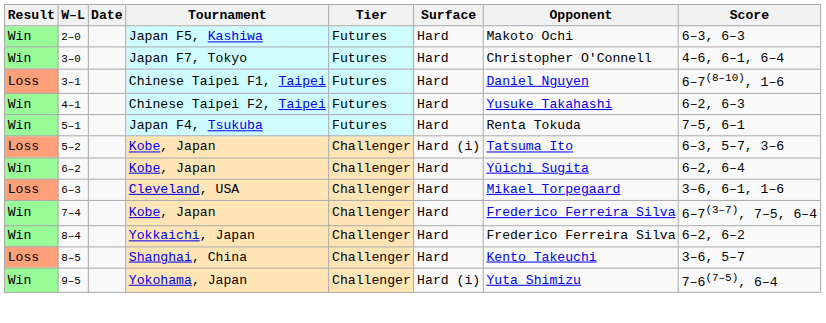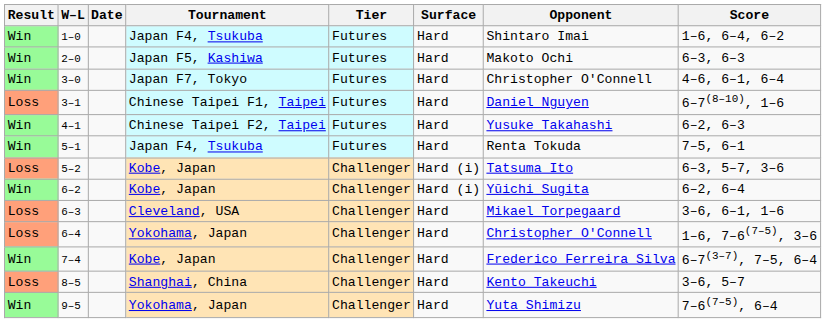 <table class="sortable wikitable">
 <tr>
 <th>Result</th>
 <th class="unsortable">W–L</th>
 <th>Date</th>
 <th>Tournament</th>
 <th>Tier</th>
 <th>Surface</th>
 <th>Opponent</th>
 <th class="unsortable">Score</th>
+</tr>
+<tr>
+<td bgcolor=98FB98>Win</td>
+<td><small>1–0</small></td>
+<td></td>
+<td style="background:#cffcff;">Japan F4, <a href='#'>Tsukuba</a></td>
+<td style="background:#cffcff;">Futures</td>
+<td>Hard</td>
+<td> Shintaro Imai</td>
+<td>1–6, 6–4, 6–2</td>
 </tr>
 <tr>
 <td bgcolor=98FB98>Win</td>
 <td><small>2–0</small></td>
 <td></td>
 <td style="background:#cffcff;">Japan F5, <a href='#'>Kashiwa</a></td>
 <td style="background:#cffcff;">Futures</td>
 <td>Hard</td>
 <td> Makoto Ochi</td>
 <td>6–3, 6–3</td>
 </tr>
 <tr>
 <td bgcolor=98FB98>Win</td>
 <td><small>3–0</small></td>
 <td></td>
 <td style="background:#cffcff;">Japan F7, Tokyo</td>
 <td style="background:#cffcff;">Futures</td>
 <td>Hard</td>
 <td> Christopher O'Connell</td>
 <td>4–6, 6–1, 6–4</td>
 </tr>
 <tr>
 <td bgcolor=FFA07A>Loss</td>
 <td><small>3–1</small></td>
 <td></td>
 <td style="background:#cffcff;">Chinese Taipei F1, <a href='#'>Taipei</a></td>
 <td style="background:#cffcff;">Futures</td>
 <td>Hard</td>
 <td> <a href='#'>Daniel Nguyen</a></td>
 <td>6–7<sup>(8–10)</sup>, 1–6</td>
 </tr>
 <tr>
 <td bgcolor=98FB98>Win</td>
 <td><small>4–1</small></td>
 <td></td>
 <td style="background:#cffcff;">Chinese Taipei F2, <a href='#'>Taipei</a></td>
 <td style="background:#cffcff;">Futures</td>
 <td>Hard</td>
 <td> <a href='#'>Yusuke Takahashi</a></td>
 <td>6–2, 6–3</td>
 </tr>
 <tr>
 <td bgcolor=98FB98>Win</td>
 <td><small>5–1</small></td>
 <td></td>
 <td style="background:#cffcff;">Japan F4, <a href='#'>Tsukuba</a></td>
 <td style="background:#cffcff;">Futures</td>
 <td>Hard</td>
 <td> Renta Tokuda</td>
 <td>7–5, 6–1</td>
 </tr>
 <tr>
 <td bgcolor=FFA07A>Loss</td>
 <td><small>5–2</small></td>
 <td><a href='#'></a></td>
 <td style="background:moccasin;"><a href='#'>Kobe</a>, Japan</td>
 <td style="background:moccasin;">Challenger</td>
 <td>Hard (i)</td>
 <td> <a href='#'>Tatsuma Ito</a></td>
 <td>6–3, 5–7, 3–6</td>
 </tr>
 <tr>
 <td bgcolor=98FB98>Win</td>
 <td><small>6–2</small></td>
 <td><a href='#'></a></td>
 <td style="background:moccasin;"><a href='#'>Kobe</a>, Japan</td>
 <td style="background:moccasin;">Challenger</td>
-<td>Hard</td>
+<td>Hard (i)</td>
 <td> <a href='#'>Yūichi Sugita</a></td>
 <td>6–2, 6–4</td>
 </tr>
 <tr>
 <td bgcolor=FFA07A>Loss</td>
 <td><small>6–3</small></td>
 <td><a href='#'></a></td>
 <td style="background:moccasin;"><a href='#'>Cleveland</a>, USA</td>
 <td style="background:moccasin;">Challenger</td>
 <td>Hard</td>
 <td> <a href='#'>Mikael Torpegaard</a></td>
 <td>3–6, 6–1, 1–6</td>
 </tr>
 <tr>
+<td bgcolor=FFA07A>Loss</td>
+<td><small>6–4</small></td>
+<td><a href='#'></a></td>
+<td style="background:moccasin;"><a href='#'>Yokohama</a>, Japan</td>
+<td style="background:moccasin;">Challenger</td>
+<td>Hard</td>
+<td> <a href='#'>Christopher O'Connell</a></td>
+<td>1–6, 7–6<sup>(7–5)</sup>, 3–6</td>
+</tr>
+<tr>
 <td bgcolor=98FB98>Win</td>
 <td><small>7–4</small></td>
 <td><a href='#'></a></td>
 <td style="background:moccasin;"><a href='#'>Kobe</a>, Japan</td>
 <td style="background:moccasin;">Challenger</td>
 <td>Hard</td>
 <td> <a href='#'>Frederico Ferreira Silva</a></td>
 <td>6–7<sup>(3–7)</sup>, 7–5, 6–4</td>
-</tr>
-<tr>
-<td bgcolor=98FB98>Win</td>
-<td><small>8–4</small></td>
-<td><a href='#'></a></td>
-<td style="background:moccasin;"><a href='#'>Yokkaichi</a>, Japan</td>
-<td style="background:moccasin;">Challenger</td>
-<td>Hard</td>
-<td> Frederico Ferreira Silva</td>
-<td>6–2, 6–2</td>
 </tr>
 <tr>
 <td bgcolor=FFA07A>Loss</td>
 <td><small>8–5</small></td>
 <td><a href='#'></a></td>
 <td style="background:moccasin;"><a href='#'>Shanghai</a>, China</td>
 <td style="background:moccasin;">Challenger</td>
 <td>Hard</td>
 <td> <a href='#'>Kento Takeuchi</a></td>
 <td>3–6, 5–7</td>
 </tr>
 <tr>
 <td bgcolor=98FB98>Win</td>
 <td><small>9–5</small></td>
 <td><a href='#'></a></td>
 <td style="background:moccasin;"><a href='#'>Yokohama</a>, Japan</td>
 <td style="background:moccasin;">Challenger</td>
-<td>Hard (i)</td>
+<td>Hard</td>
 <td> <a href='#'>Yuta Shimizu</a></td>
 <td>7–6<sup>(7–5)</sup>, 6–4</td>
 </tr>
 </table>
